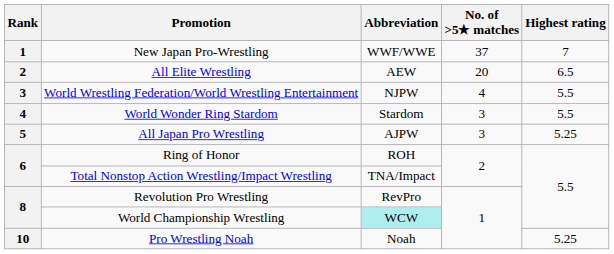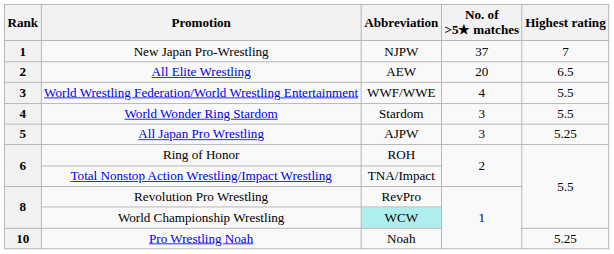 <table class="wikitable sortable" style="text-align:center;">
 <tr>
 <th>Rank</th>
 <th>Promotion</th>
 <th>Abbreviation</th>
 <th>No. of<br> >5★ matches</th>
 <th>Highest rating</th>
 </tr>
 <tr>
 <th>1</th>
 <td>New Japan Pro-Wrestling</td>
-<td>WWF/WWE</td>
+<td>NJPW</td>
 <td>37</td>
 <td>7</td>
 </tr>
 <tr>
 <th>2</th>
 <td><a href='#'>All Elite Wrestling</a></td>
 <td>AEW</td>
 <td>20</td>
 <td>6.5</td>
 </tr>
 <tr>
 <th>3</th>
 <td><a href='#'>World Wrestling Federation/World Wrestling Entertainment</a></td>
-<td>NJPW</td>
+<td>WWF/WWE</td>
 <td>4</td>
 <td>5.5</td>
 </tr>
 <tr>
 <th>4</th>
 <td><a href='#'>World Wonder Ring Stardom</a></td>
 <td>Stardom</td>
 <td>3</td>
 <td>5.5</td>
 </tr>
 <tr>
 <th>5</th>
 <td><a href='#'>All Japan Pro Wrestling</a></td>
 <td>AJPW</td>
 <td>3</td>
 <td>5.25</td>
 </tr>
 <tr>
 <th rowspan="2">6</th>
 <td>Ring of Honor</td>
 <td>ROH</td>
 <td rowspan="2">2</td>
 <td rowspan="4">5.5</td>
 </tr>
 <tr>
 <td><a href='#'>Total Nonstop Action Wrestling/Impact Wrestling</a></td>
 <td>TNA/Impact</td>
 </tr>
 <tr>
 <th rowspan="2">8</th>
 <td>Revolution Pro Wrestling</td>
 <td>RevPro</td>
 <td rowspan="3">1</td>
 </tr>
 <tr>
 <td>World Championship Wrestling</td>
 <td style="background: paleturquoise;">WCW</td>
 </tr>
 <tr>
 <th>10</th>
 <td><a href='#'>Pro Wrestling Noah</a></td>
 <td>Noah</td>
 <td>5.25</td>
 </tr>
 </table>
